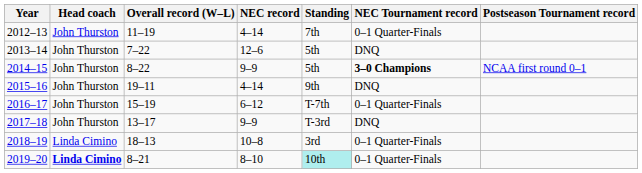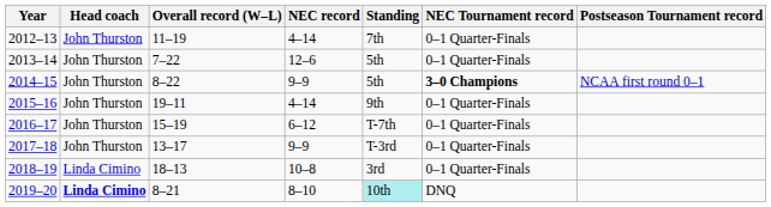 <table class="wikitable collapsible autocollapse"  style="margin: 1em auto 1em auto;">
 <tr>
 <th>Year</th>
 <th>Head coach</th>
 <th>Overall record (W–L)</th>
 <th>NEC record</th>
 <th>Standing</th>
 <th>NEC Tournament record</th>
 <th>Postseason Tournament record</th>
 </tr>
 <tr>
 <td>2012–13</td>
 <td><a href='#'>John Thurston</a></td>
 <td>11–19</td>
 <td>4–14</td>
 <td>7th</td>
 <td>0–1 Quarter-Finals</td>
 <td></td>
 </tr>
 <tr>
 <td>2013–14</td>
 <td>John Thurston</td>
 <td>7–22</td>
 <td>12–6</td>
 <td>5th</td>
-<td>DNQ</td>
+<td>0–1 Quarter-Finals</td>
 <td></td>
 </tr>
 <tr>
 <td><a href='#'>2014–15</a></td>
 <td>John Thurston</td>
 <td>8–22</td>
 <td>9–9</td>
 <td>5th</td>
 <td><strong>3–0 Champions</strong></td>
 <td><a href='#'>NCAA first round 0–1</a></td>
 </tr>
 <tr>
 <td><a href='#'>2015–16</a></td>
 <td>John Thurston</td>
 <td>19–11</td>
 <td>4–14</td>
 <td>9th</td>
-<td>DNQ</td>
+<td>0–1 Quarter-Finals</td>
 <td></td>
 </tr>
 <tr>
 <td><a href='#'>2016–17</a></td>
 <td>John Thurston</td>
 <td>15–19</td>
 <td>6–12</td>
 <td>T-7th</td>
 <td>0–1 Quarter-Finals</td>
 <td></td>
 </tr>
 <tr>
 <td><a href='#'>2017–18</a></td>
 <td>John Thurston</td>
 <td>13–17</td>
 <td>9–9</td>
 <td>T-3rd</td>
-<td>DNQ</td>
+<td>0–1 Quarter-Finals</td>
 <td></td>
 </tr>
 <tr>
 <td><a href='#'>2018–19</a></td>
 <td><a href='#'>Linda Cimino</a></td>
 <td>18–13</td>
 <td>10–8</td>
 <td>3rd</td>
 <td>0–1 Quarter-Finals</td>
 <td></td>
 </tr>
 <tr>
 <td><a href='#'>2019–20</a></td>
 <td><strong><a href='#'>Linda Cimino</a></strong></td>
 <td>8–21</td>
 <td>8–10</td>
 <td style="background: paleturquoise;">10th</td>
-<td>0–1 Quarter-Finals</td>
+<td>DNQ</td>
 <td></td>
 </tr>
 </table>
